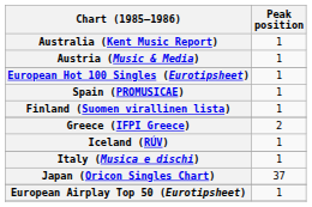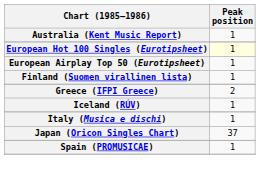 <table class="wikitable sortable plainrowheaders" style="text-align:center">
 <tr>
 <th>Chart (1985–1986)</th>
 <th>Peak<br>position</th>
 </tr>
 <tr>
 <th scope="row">Australia (<a href='#'>Kent Music Report</a>)<br></th>
 <td>1</td>
 </tr>
 <tr>
-<th scope="row">Austria (<em><a href='#'>Music & Media</a></em>)</th>
-<td>1</td>
-</tr>
-<tr>
 </tr>
 <tr>
 </tr>
 <tr>
 <th scope="row"><a href='#'>European Hot 100 Singles</a> (<em><a href='#'>Eurotipsheet</a></em>)</th>
-<td>1</td>
+<td style="background: lightyellow;">1</td>
 </tr>
 <tr>
-<th scope="row">Spain (<a href='#'>PROMUSICAE</a>)</th>
+<th scope="row">European Airplay Top 50 (<em>Eurotipsheet</em>)</th>
 <td>1</td>
 </tr>
 <tr>
 <th scope="row">Finland (<a href='#'>Suomen virallinen lista</a>)</th>
 <td>1</td>
 </tr>
 <tr>
 </tr>
 <tr>
 <th scope="row">Greece (<a href='#'>IFPI Greece</a>)</th>
 <td>2</td>
 </tr>
 <tr>
 <th scope="row">Iceland (<a href='#'>RÚV</a>)</th>
 <td align="center">1</td>
 </tr>
 <tr>
 </tr>
 <tr>
 <th scope="row">Italy (<em><a href='#'>Musica e dischi</a></em>)</th>
 <td>1</td>
 </tr>
 <tr>
 <th scope="row">Japan (<a href='#'>Oricon Singles Chart</a>)</th>
 <td>37</td>
 </tr>
 <tr>
 </tr>
 <tr>
 </tr>
 <tr>
 </tr>
 <tr>
 </tr>
 <tr>
-<th scope="row">European Airplay Top 50 (<em>Eurotipsheet</em>)</th>
+<th scope="row">Spain (<a href='#'>PROMUSICAE</a>)</th>
 <td>1</td>
 </tr>
 <tr>
 </tr>
 <tr>
 </tr>
 <tr>
 </tr>
 <tr>
 </tr>
 <tr>
 </tr>
 <tr>
 </tr>
 <tr>
 </tr>
 </table>
